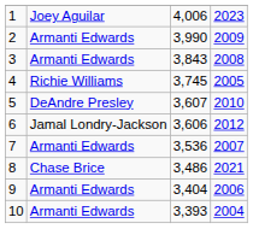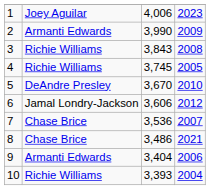 <table class="wikitable">
 <tr>
 </tr>
 <tr>
 <td>1</td>
 <td><a href='#'>Joey Aguilar</a></td>
 <td><abbr>4,006</abbr></td>
 <td><a href='#'>2023</a></td>
 </tr>
 <tr>
 <td>2</td>
 <td><a href='#'>Armanti Edwards</a></td>
 <td><abbr>3,990</abbr></td>
 <td><a href='#'>2009</a></td>
 </tr>
 <tr>
 <td>3</td>
-<td><a href='#'>Armanti Edwards</a></td>
+<td><a href='#'>Richie Williams</a></td>
 <td><abbr>3,843</abbr></td>
 <td><a href='#'>2008</a></td>
 </tr>
 <tr>
 <td>4</td>
 <td><a href='#'>Richie Williams</a></td>
 <td><abbr>3,745</abbr></td>
 <td><a href='#'>2005</a></td>
 </tr>
 <tr>
 <td>5</td>
 <td><a href='#'>DeAndre Presley</a></td>
-<td><abbr>3,607</abbr></td>
+<td><abbr>3,670</abbr></td>
 <td><a href='#'>2010</a></td>
 </tr>
 <tr>
 <td>6</td>
 <td>Jamal Londry-Jackson</td>
 <td><abbr>3,606</abbr></td>
 <td><a href='#'>2012</a></td>
 </tr>
 <tr>
 <td>7</td>
-<td><a href='#'>Armanti Edwards</a></td>
+<td><a href='#'>Chase Brice</a></td>
 <td><abbr>3,536</abbr></td>
 <td><a href='#'>2007</a></td>
 </tr>
 <tr>
 <td>8</td>
 <td><a href='#'>Chase Brice</a></td>
 <td><abbr>3,486</abbr></td>
 <td><a href='#'>2021</a></td>
 </tr>
 <tr>
 <td>9</td>
 <td><a href='#'>Armanti Edwards</a></td>
 <td><abbr>3,404</abbr></td>
 <td><a href='#'>2006</a></td>
 </tr>
 <tr>
 <td>10</td>
-<td><a href='#'>Armanti Edwards</a></td>
+<td><a href='#'>Richie Williams</a></td>
 <td><abbr>3,393</abbr></td>
 <td><a href='#'>2004</a></td>
 </tr>
 </table>
